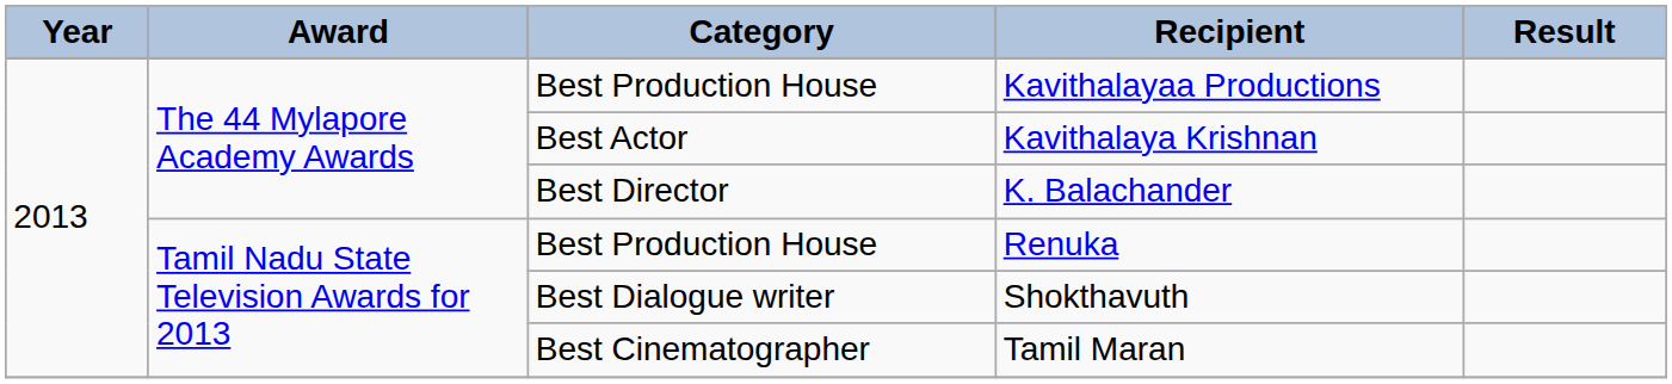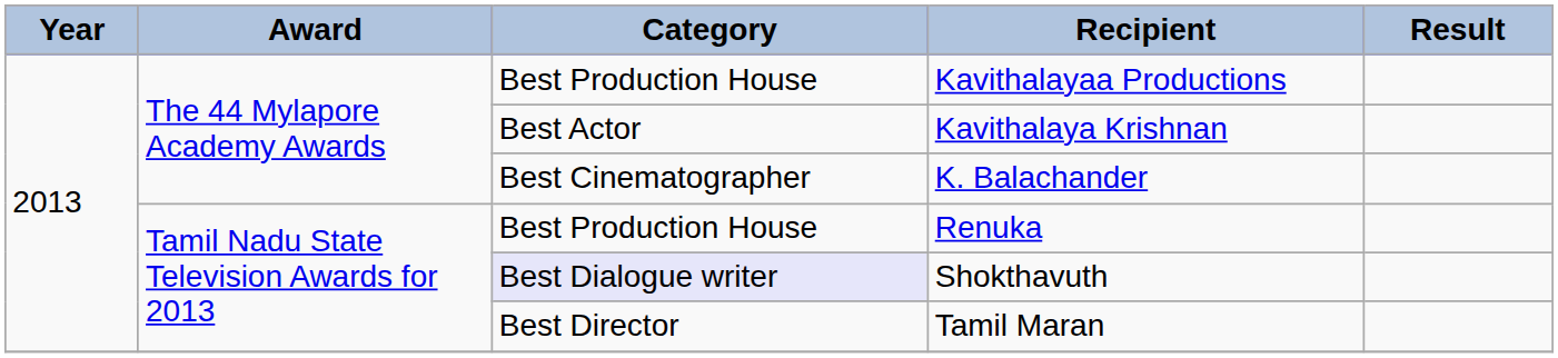 <table class="wikitable" width="90%">
 <tr bgcolor="blue">
 <th style="width:25pt; background:LightSteelBlue;">Year</th>
 <th style="width:80pt; background:LightSteelBlue;">Award</th>
 <th style="width:100pt; background:LightSteelBlue;">Category</th>
 <th style="width:100pt; background:LightSteelBlue;">Recipient</th>
 <th style="width:40pt; background:LightSteelBlue;">Result</th>
 </tr>
 <tr>
 <td rowspan="6">2013</td>
 <td rowspan="3"><a href='#'>The 44 Mylapore Academy Awards</a></td>
 <td>Best Production House</td>
 <td><a href='#'>Kavithalayaa Productions</a></td>
 <td></td>
 </tr>
 <tr>
 <td>Best Actor</td>
 <td><a href='#'>Kavithalaya Krishnan</a></td>
 <td></td>
 </tr>
 <tr>
-<td>Best Director</td>
+<td>Best Cinematographer</td>
 <td><a href='#'>K. Balachander</a></td>
 <td></td>
 </tr>
 <tr>
 <td rowspan="3"><a href='#'>Tamil Nadu State Television Awards for 2013</a></td>
 <td>Best Production House</td>
 <td><a href='#'>Renuka</a></td>
 <td></td>
 </tr>
 <tr>
-<td>Best Dialogue writer</td>
+<td style="background: lavender;">Best Dialogue writer</td>
 <td>Shokthavuth</td>
 <td></td>
 </tr>
 <tr>
-<td>Best Cinematographer</td>
+<td>Best Director</td>
 <td>Tamil Maran</td>
 <td></td>
 </tr>
 <tr>
 </tr>
 </table>
